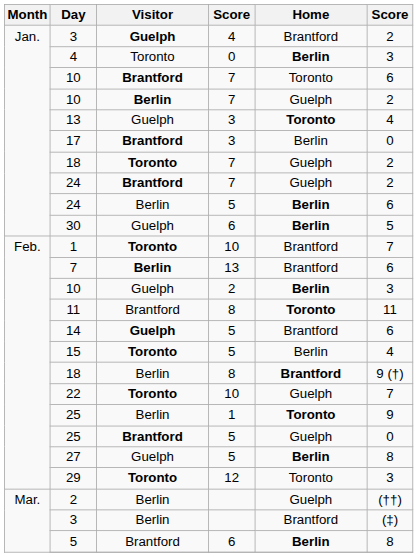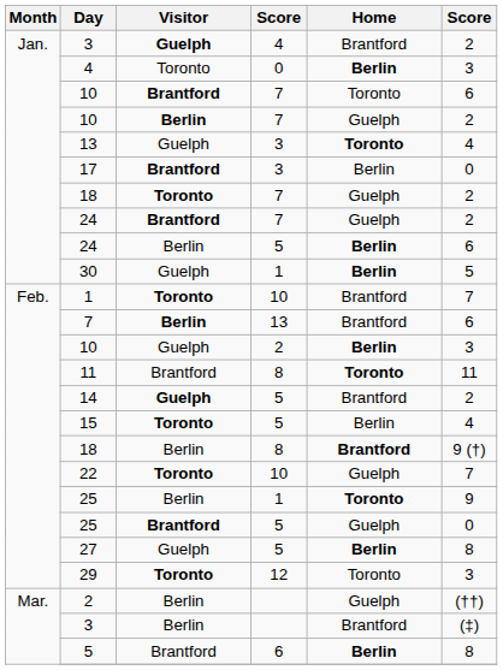 <table class="wikitable" style="text-align:center;">
 <tr>
 <th style="width:3em">Month</th>
 <th style="width:3em">Day</th>
 <th style="width:8em">Visitor</th>
 <th style="width:3em">Score</th>
 <th style="width:8em">Home</th>
 <th style="width:3em">Score</th>
 </tr>
 <tr>
 <td rowspan=10 valign=top>Jan.</td>
 <td>3</td>
 <td><strong>Guelph</strong></td>
 <td>4</td>
 <td>Brantford</td>
 <td>2</td>
 </tr>
 <tr>
 <td>4</td>
 <td>Toronto</td>
 <td>0</td>
 <td><strong>Berlin</strong></td>
 <td>3</td>
 </tr>
 <tr>
 <td>10</td>
 <td><strong>Brantford</strong></td>
 <td>7</td>
 <td>Toronto</td>
 <td>6</td>
 </tr>
 <tr>
 <td>10</td>
 <td><strong>Berlin</strong></td>
 <td>7</td>
 <td>Guelph</td>
 <td>2</td>
 </tr>
 <tr>
 <td>13</td>
 <td>Guelph</td>
 <td>3</td>
 <td><strong>Toronto</strong></td>
 <td>4</td>
 </tr>
 <tr>
 <td>17</td>
 <td><strong>Brantford</strong></td>
 <td>3</td>
 <td>Berlin</td>
 <td>0</td>
 </tr>
 <tr>
 <td>18</td>
 <td><strong>Toronto</strong></td>
 <td>7</td>
 <td>Guelph</td>
 <td>2</td>
 </tr>
 <tr>
 <td>24</td>
 <td><strong>Brantford</strong></td>
 <td>7</td>
 <td>Guelph</td>
 <td>2</td>
 </tr>
 <tr>
 <td>24</td>
 <td>Berlin</td>
 <td>5</td>
 <td><strong>Berlin</strong></td>
 <td>6</td>
 </tr>
 <tr>
 <td>30</td>
 <td>Guelph</td>
-<td>6</td>
+<td>1</td>
 <td><strong>Berlin</strong></td>
 <td>5</td>
 </tr>
 <tr>
 <td rowspan=12 valign=top>Feb.</td>
 <td>1</td>
 <td><strong>Toronto</strong></td>
 <td>10</td>
 <td>Brantford</td>
 <td>7</td>
 </tr>
 <tr>
 <td>7</td>
 <td><strong>Berlin</strong></td>
 <td>13</td>
 <td>Brantford</td>
 <td>6</td>
 </tr>
 <tr>
 <td>10</td>
 <td>Guelph</td>
 <td>2</td>
 <td><strong>Berlin</strong></td>
 <td>3</td>
 </tr>
 <tr>
 <td>11</td>
 <td>Brantford</td>
 <td>8</td>
 <td><strong>Toronto</strong></td>
 <td>11</td>
 </tr>
 <tr>
 <td>14</td>
 <td><strong>Guelph</strong></td>
 <td>5</td>
 <td>Brantford</td>
-<td>6</td>
+<td>2</td>
 </tr>
 <tr>
 <td>15</td>
 <td><strong>Toronto</strong></td>
 <td>5</td>
 <td>Berlin</td>
 <td>4</td>
 </tr>
 <tr>
 <td>18</td>
 <td>Berlin</td>
 <td>8</td>
 <td><strong>Brantford</strong></td>
 <td>9 (†)</td>
 </tr>
 <tr>
 <td>22</td>
 <td><strong>Toronto</strong></td>
 <td>10</td>
 <td>Guelph</td>
 <td>7</td>
 </tr>
 <tr>
 <td>25</td>
 <td>Berlin</td>
 <td>1</td>
 <td><strong>Toronto</strong></td>
 <td>9</td>
 </tr>
 <tr>
 <td>25</td>
 <td><strong>Brantford</strong></td>
 <td>5</td>
 <td>Guelph</td>
 <td>0</td>
 </tr>
 <tr>
 <td>27</td>
 <td>Guelph</td>
 <td>5</td>
 <td><strong>Berlin</strong></td>
 <td>8</td>
 </tr>
 <tr>
 <td>29</td>
 <td><strong>Toronto</strong></td>
 <td>12</td>
 <td>Toronto</td>
 <td>3</td>
 </tr>
 <tr>
 <td rowspan=12 valign=top>Mar.</td>
 <td>2</td>
 <td>Berlin</td>
 <td></td>
 <td>Guelph</td>
 <td>(††)</td>
 </tr>
 <tr>
 <td>3</td>
 <td>Berlin</td>
 <td></td>
 <td>Brantford</td>
 <td>(‡)</td>
 </tr>
 <tr>
 <td>5</td>
 <td>Brantford</td>
 <td>6</td>
 <td><strong>Berlin</strong></td>
 <td>8</td>
 </tr>
 <tr>
 </tr>
 </table>
